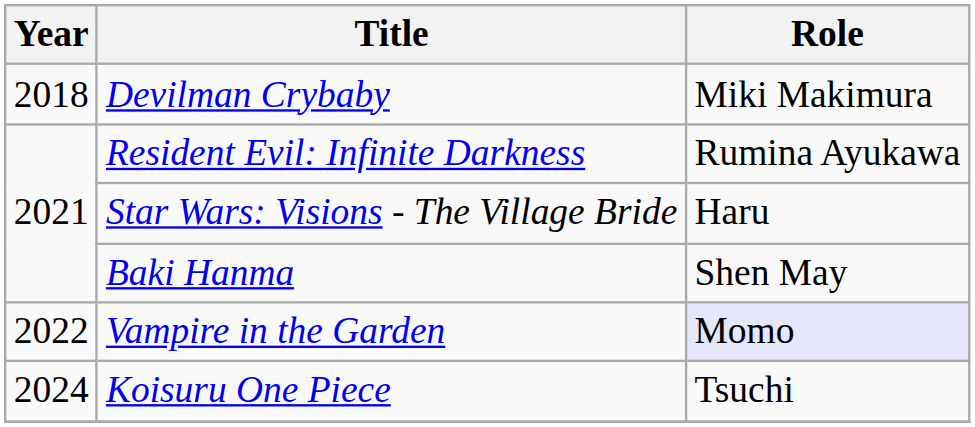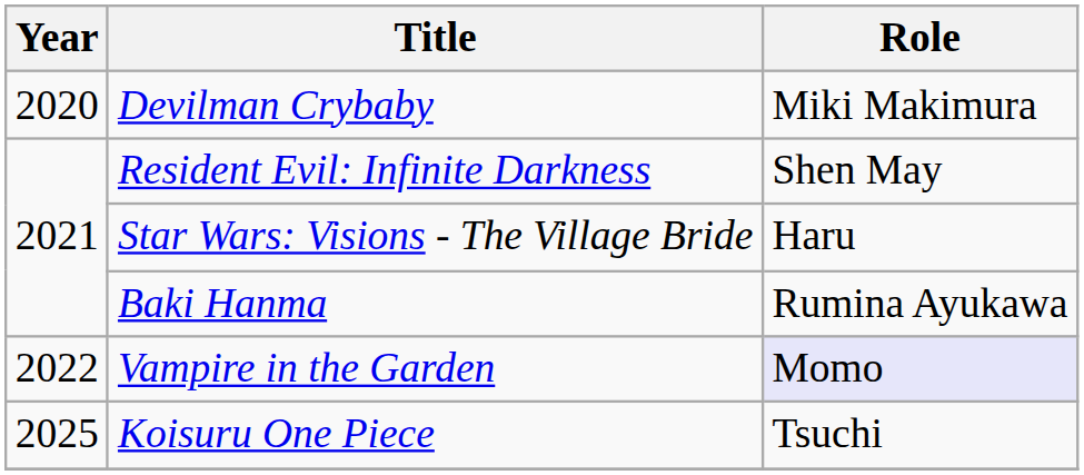 <table class="wikitable">
 <tr>
 <th>Year</th>
 <th>Title</th>
 <th>Role</th>
 </tr>
 <tr>
-<td>2018</td>
+<td>2020</td>
 <td><em><a href='#'>Devilman Crybaby</a></em></td>
 <td>Miki Makimura</td>
 </tr>
 <tr>
 <td rowspan="3">2021</td>
 <td><em><a href='#'>Resident Evil: Infinite Darkness</a></em></td>
-<td>Rumina Ayukawa</td>
+<td>Shen May</td>
 </tr>
 <tr>
 <td><em><a href='#'>Star Wars: Visions</a> - The Village Bride</em></td>
 <td>Haru</td>
 </tr>
 <tr>
 <td><em><a href='#'>Baki Hanma</a></em></td>
-<td>Shen May</td>
+<td>Rumina Ayukawa</td>
 </tr>
 <tr>
 <td>2022</td>
 <td><em><a href='#'>Vampire in the Garden</a></em></td>
 <td style="background: lavender;">Momo</td>
 </tr>
 <tr>
-<td>2024</td>
+<td>2025</td>
 <td><em><a href='#'>Koisuru One Piece</a></em></td>
 <td>Tsuchi</td>
 </tr>
 <tr>
 </tr>
 </table>
